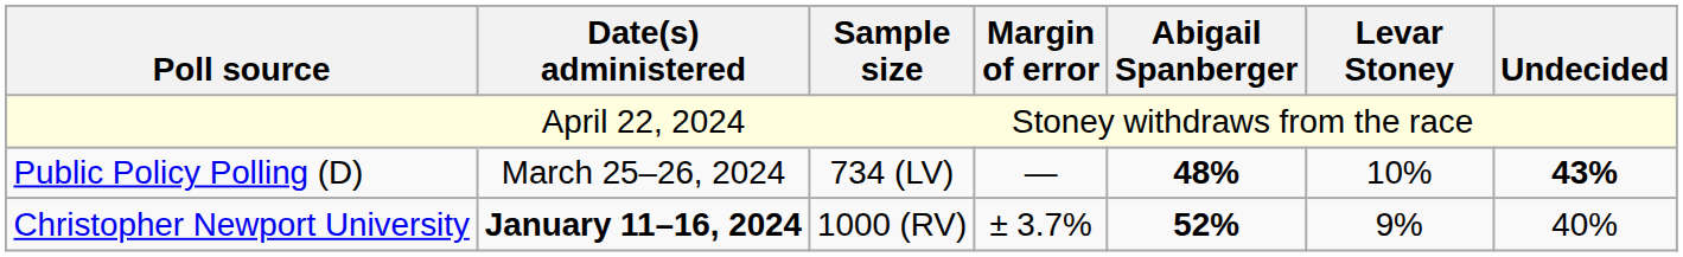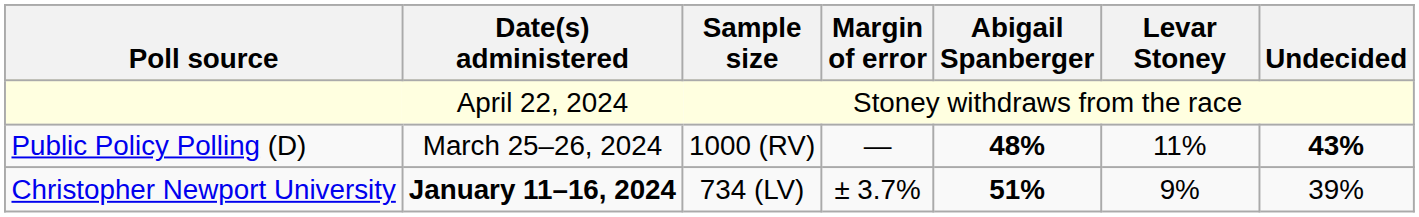 <table class="wikitable" style="font-size:90%;text-align:center;">
 <tr valign=bottom>
 <th>Poll source</th>
 <th>Date(s)<br>administered</th>
 <th>Sample<br>size</th>
 <th>Margin<br>of error</th>
 <th style="width:75px;">Abigail<br>Spanberger</th>
 <th style="width:75px;">Levar<br>Stoney</th>
 <th>Undecided</th>
 </tr>
 <tr style="background:lightyellow;">
 <td style="border-right-style:hidden; background:lightyellow;"></td>
 <td style="border-right-style:hidden; ">April 22, 2024</td>
 <td colspan="7">Stoney withdraws from the race</td>
 </tr>
 <tr>
 <td style="text-align:left;"><a href='#'>Public Policy Polling</a> (D)</td>
 <td>March 25–26, 2024</td>
-<td>734 (LV)</td>
+<td>1000 (RV)</td>
 <td>—</td>
 <td><strong>48%</strong></td>
-<td>10%</td>
+<td>11%</td>
 <td><strong>43%</strong></td>
 </tr>
 <tr>
 <td style="text-align:left;"><a href='#'>Christopher Newport University</a></td>
 <td><strong>January 11–16, 2024</strong></td>
-<td>1000 (RV)</td>
+<td>734 (LV)</td>
 <td>± 3.7%</td>
-<td><strong>52%</strong></td>
+<td><strong>51%</strong></td>
 <td>9%</td>
-<td>40%</td>
+<td>39%</td>
 </tr>
 </table>
